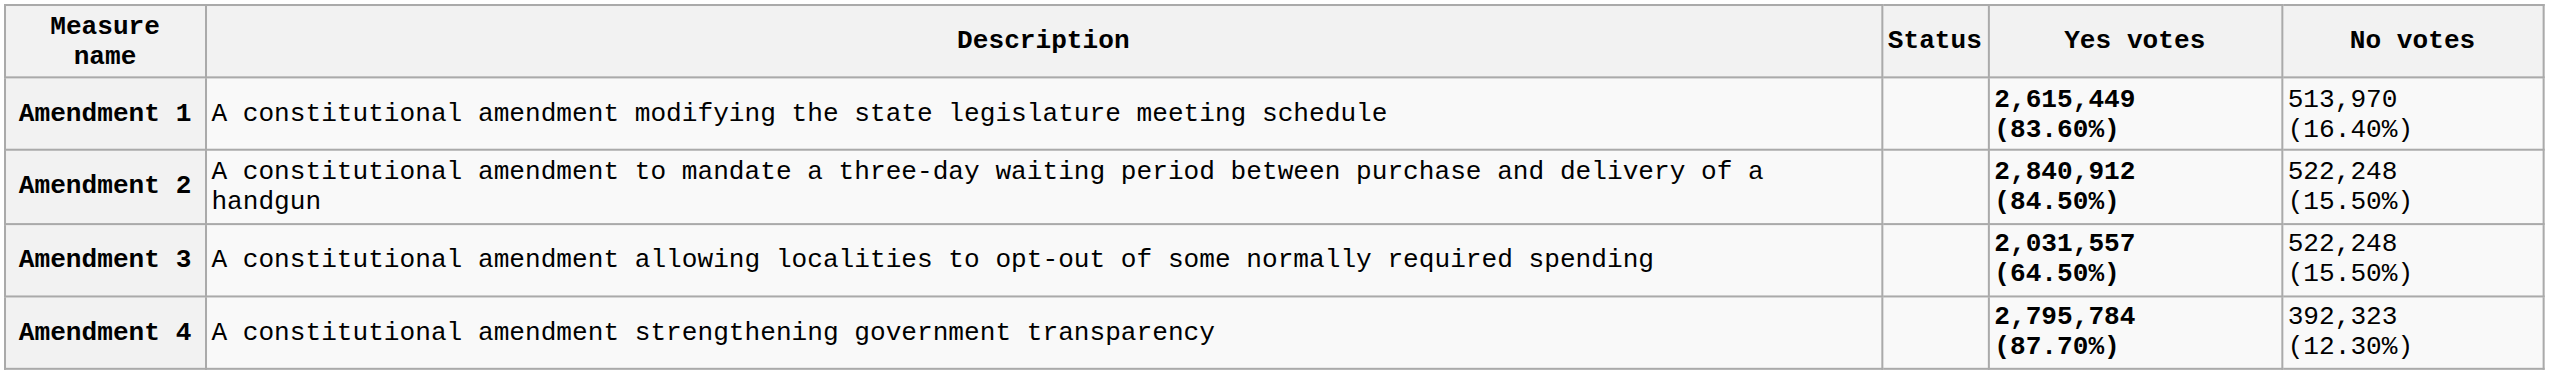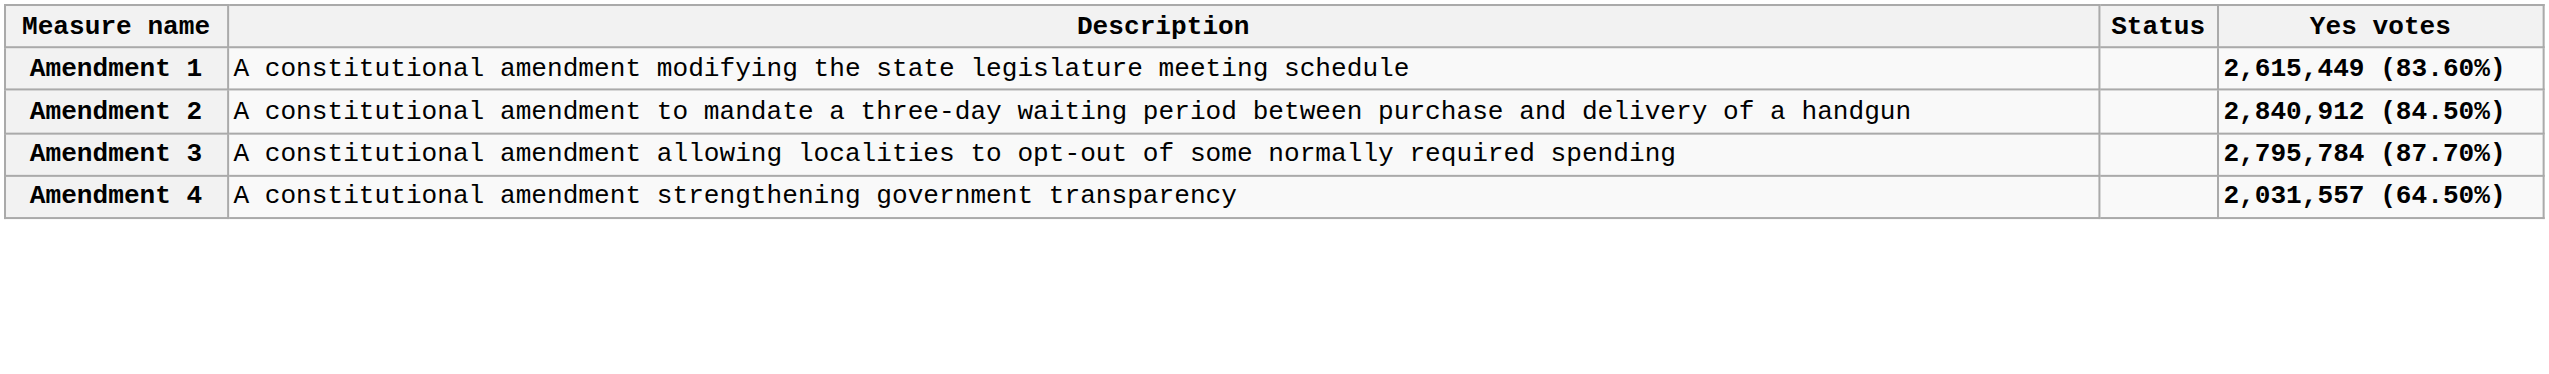 <table class="wikitable sortable plainrowheaders" style="width:100%">
 <tr>
 <th scope="col">Measure name</th>
 <th class="unsortable" scope="col">Description</th>
 <th scope="col">Status</th>
 <th scope="col">Yes votes</th>
-<th scope="col">No votes</th>
 </tr>
 <tr>
 <th scope="row">Amendment 1</th>
 <td>A constitutional amendment modifying the state legislature meeting schedule</td>
 <td></td>
 <td><strong>2,615,449 (83.60%)</strong></td>
-<td>513,970 (16.40%)</td>
 </tr>
 <tr>
 <th scope="row">Amendment 2</th>
 <td>A constitutional amendment to mandate a three-day waiting period between purchase and delivery of a handgun</td>
 <td></td>
 <td><strong>2,840,912 (84.50%)</strong></td>
-<td>522,248 (15.50%)</td>
 </tr>
 <tr>
 <th scope="row">Amendment 3</th>
 <td>A constitutional amendment allowing localities to opt-out of some normally required spending</td>
 <td></td>
-<td><strong>2,031,557 (64.50%)</strong></td>
-<td>522,248 (15.50%)</td>
+<td><strong>2,795,784 (87.70%)</strong></td>
 </tr>
 <tr>
 <th scope="row">Amendment 4</th>
 <td>A constitutional amendment strengthening government transparency</td>
 <td></td>
-<td><strong>2,795,784 (87.70%)</strong></td>
-<td>392,323 (12.30%)</td>
+<td><strong>2,031,557 (64.50%)</strong></td>
 </tr>
 </table>
